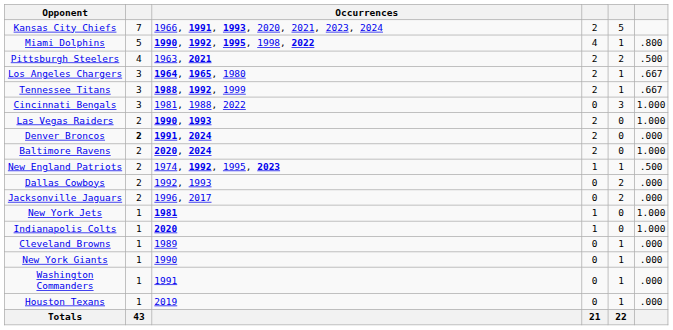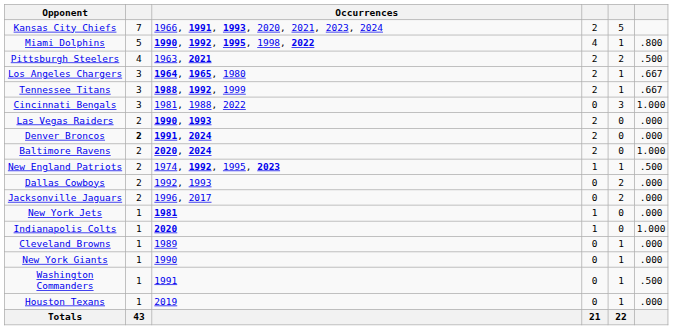 <table class="wikitable sortable" style="text-align:center; width: 72%">
 <tr>
 <th width="160">Opponent</th>
 <th width="30"></th>
 <th>Occurrences</th>
 <th width="30"></th>
 <th width="30"></th>
 <th width="40"></th>
 </tr>
 <tr>
 <td><a href='#'>Kansas City Chiefs</a></td>
 <td>7</td>
 <td style="text-align:left"><a href='#'>1966</a>, <strong><a href='#'>1991</a></strong>, <strong><a href='#'>1993</a></strong>, <a href='#'>2020</a>, <a href='#'>2021</a>, <a href='#'>2023</a>, <a href='#'>2024</a></td>
 <td>2</td>
 <td>5</td>
 <td></td>
 </tr>
 <tr>
 <td><a href='#'>Miami Dolphins</a></td>
 <td>5</td>
 <td align=left><strong><a href='#'>1990</a></strong>, <strong><a href='#'>1992</a></strong>, <strong><a href='#'>1995</a></strong>, <a href='#'>1998</a>, <strong><a href='#'>2022</a></strong></td>
 <td>4</td>
 <td>1</td>
 <td>.800</td>
 </tr>
 <tr>
 <td><a href='#'>Pittsburgh Steelers</a></td>
 <td>4</td>
 <td style="text-align:left"><a href='#'>1963</a>, <strong><a href='#'>2021</a></strong></td>
 <td>2</td>
 <td>2</td>
 <td>.500</td>
 </tr>
 <tr>
 <td><a href='#'>Los Angeles Chargers</a></td>
 <td>3</td>
 <td align=left><strong><a href='#'>1964</a></strong>, <strong><a href='#'>1965</a></strong>, <a href='#'>1980</a></td>
 <td>2</td>
 <td>1</td>
 <td>.667</td>
 </tr>
 <tr>
 <td><a href='#'>Tennessee Titans</a></td>
 <td>3</td>
 <td align=left><strong><a href='#'>1988</a></strong>, <strong><a href='#'>1992</a></strong>, <a href='#'>1999</a></td>
 <td>2</td>
 <td>1</td>
 <td>.667</td>
 </tr>
 <tr>
 <td><a href='#'>Cincinnati Bengals</a></td>
 <td>3</td>
 <td align=left><a href='#'>1981</a>, <a href='#'>1988</a>, <a href='#'>2022</a></td>
 <td>0</td>
 <td>3</td>
 <td>1.000</td>
 </tr>
 <tr>
 <td><a href='#'>Las Vegas Raiders</a></td>
 <td>2</td>
 <td align=left><strong><a href='#'>1990</a></strong>, <strong><a href='#'>1993</a></strong></td>
 <td>2</td>
 <td>0</td>
-<td>1.000</td>
+<td>.000</td>
 </tr>
 <tr>
 <td><a href='#'>Denver Broncos</a></td>
 <td><strong>2</strong></td>
 <td align=left><strong><a href='#'>1991</a></strong>, <strong><a href='#'>2024</a></strong></td>
 <td>2</td>
 <td>0</td>
 <td>.000</td>
 </tr>
 <tr>
 <td><a href='#'>Baltimore Ravens</a></td>
 <td>2</td>
 <td style="text-align:left"><strong><a href='#'>2020</a></strong>, <strong><a href='#'>2024</a></strong></td>
 <td>2</td>
 <td>0</td>
 <td>1.000</td>
 </tr>
 <tr>
 <td><a href='#'>New England Patriots</a></td>
 <td>2</td>
 <td align=left><a href='#'>1974</a>, <strong><a href='#'>1992</a></strong>, <a href='#'>1995</a>, <strong><a href='#'>2023</a></strong></td>
 <td>1</td>
 <td>1</td>
 <td>.500</td>
 </tr>
 <tr>
 <td><a href='#'>Dallas Cowboys</a></td>
 <td>2</td>
 <td align=left><a href='#'>1992</a>, <a href='#'>1993</a></td>
 <td>0</td>
 <td>2</td>
 <td>.000</td>
 </tr>
 <tr>
 <td><a href='#'>Jacksonville Jaguars</a></td>
 <td>2</td>
 <td align=left><a href='#'>1996</a>, <a href='#'>2017</a></td>
 <td>0</td>
 <td>2</td>
 <td>.000</td>
 </tr>
 <tr>
 <td><a href='#'>New York Jets</a></td>
 <td>1</td>
 <td align=left><strong><a href='#'>1981</a></strong></td>
 <td>1</td>
 <td>0</td>
-<td>1.000</td>
+<td>.000</td>
 </tr>
 <tr>
 <td><a href='#'>Indianapolis Colts</a></td>
 <td>1</td>
 <td style="text-align:left"><strong><a href='#'>2020</a></strong></td>
 <td>1</td>
 <td>0</td>
 <td>1.000</td>
 </tr>
 <tr>
 <td><a href='#'>Cleveland Browns</a></td>
 <td>1</td>
 <td style="text-align:left"><a href='#'>1989</a></td>
 <td>0</td>
 <td>1</td>
 <td>.000</td>
 </tr>
 <tr>
 <td><a href='#'>New York Giants</a></td>
 <td>1</td>
 <td align=left><a href='#'>1990</a></td>
 <td>0</td>
 <td>1</td>
 <td>.000</td>
 </tr>
 <tr>
 <td><a href='#'>Washington Commanders</a></td>
 <td>1</td>
 <td align=left><a href='#'>1991</a></td>
 <td>0</td>
 <td>1</td>
-<td>.000</td>
+<td>.500</td>
 </tr>
 <tr>
 <td><a href='#'>Houston Texans</a></td>
 <td>1</td>
 <td align=left><a href='#'>2019</a></td>
 <td>0</td>
 <td>1</td>
 <td>.000</td>
 </tr>
 <tr>
 <th>Totals</th>
 <th>43</th>
 <th></th>
 <th>21</th>
 <th>22</th>
 <th></th>
 </tr>
 </table>
